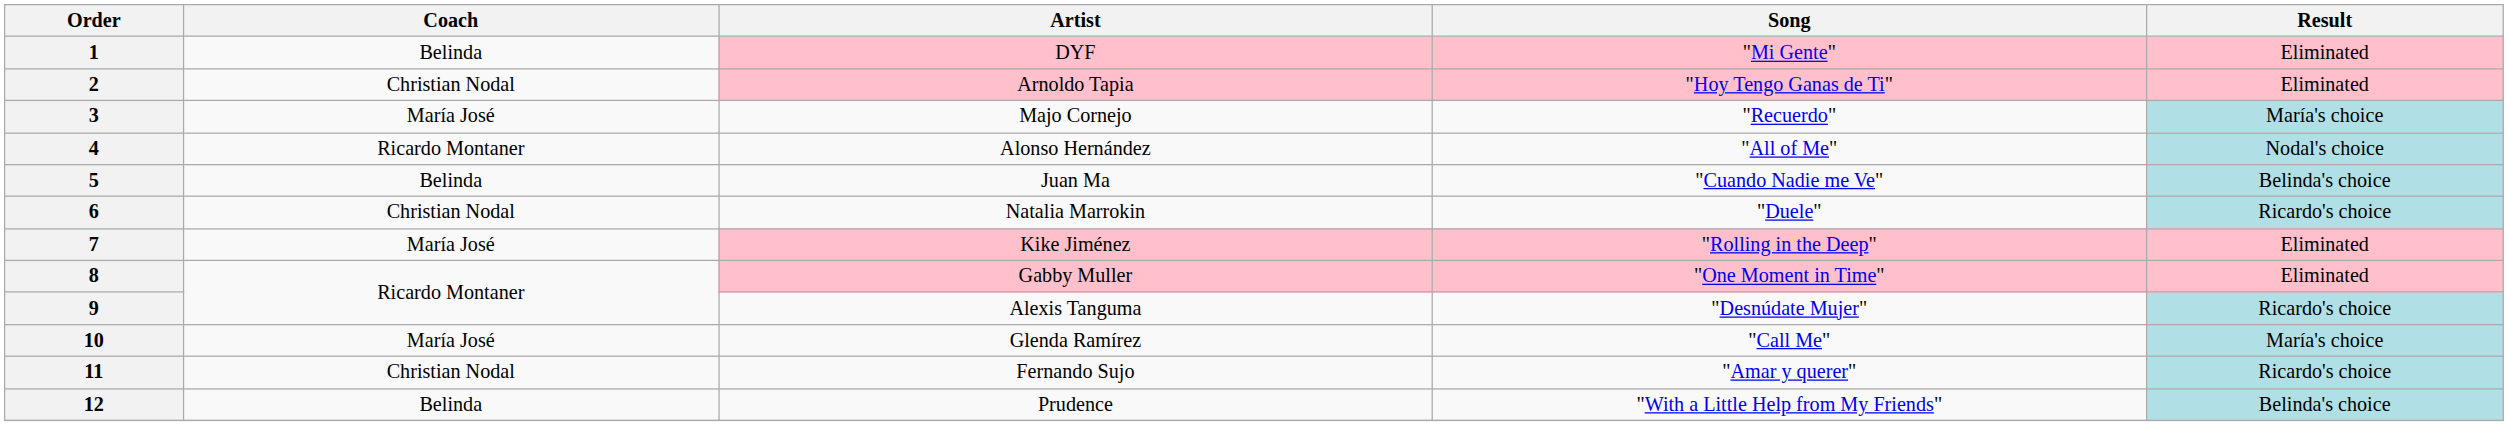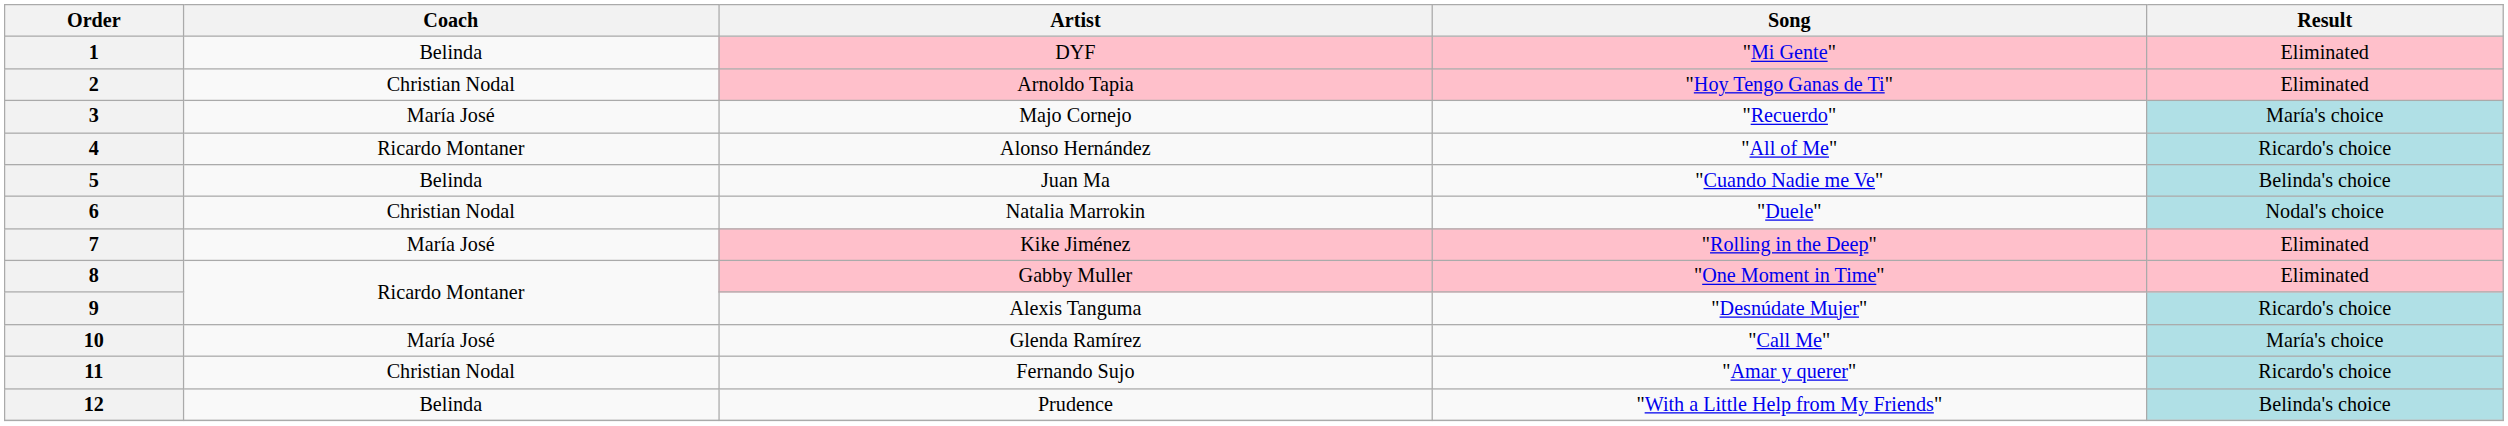 <table class="wikitable plainrowheaders" style="text-align:center; width:100%;">
 <tr>
 <th style="width:05%;">Order</th>
 <th style="width:15%;">Coach</th>
 <th style="width:20%;">Artist</th>
 <th style="width:20%;">Song</th>
 <th style="width:10%;">Result</th>
 </tr>
 <tr>
 <th>1</th>
 <td>Belinda</td>
 <td style="background:pink">DYF</td>
 <td style="background:pink">"<a href='#'>Mi Gente</a>"</td>
 <td style="background:pink">Eliminated</td>
 </tr>
 <tr>
 <th>2</th>
 <td>Christian Nodal</td>
 <td style="background:pink">Arnoldo Tapia</td>
 <td style="background:pink">"<a href='#'>Hoy Tengo Ganas de Ti</a>"</td>
 <td style="background:pink">Eliminated</td>
 </tr>
 <tr>
 <th>3</th>
 <td>María José</td>
 <td>Majo Cornejo</td>
 <td>"<a href='#'>Recuerdo</a>"</td>
 <td style="background:#b0e0e6">María's choice</td>
 </tr>
 <tr>
 <th>4</th>
 <td>Ricardo Montaner</td>
 <td>Alonso Hernández</td>
 <td>"<a href='#'>All of Me</a>"</td>
-<td style="background:#b0e0e6">Nodal's choice</td>
+<td style="background:#b0e0e6">Ricardo's choice</td>
 </tr>
 <tr>
 <th>5</th>
 <td>Belinda</td>
 <td>Juan Ma</td>
 <td>"<a href='#'>Cuando Nadie me Ve</a>"</td>
 <td style="background:#b0e0e6">Belinda's choice</td>
 </tr>
 <tr>
 <th>6</th>
 <td>Christian Nodal</td>
 <td>Natalia Marrokin</td>
 <td>"<a href='#'>Duele</a>"</td>
-<td style="background:#b0e0e6">Ricardo's choice</td>
+<td style="background:#b0e0e6">Nodal's choice</td>
 </tr>
 <tr>
 <th>7</th>
 <td>María José</td>
 <td style="background:pink">Kike Jiménez</td>
 <td style="background:pink">"<a href='#'>Rolling in the Deep</a>"</td>
 <td style="background:pink">Eliminated</td>
 </tr>
 <tr>
 <th>8</th>
 <td rowspan="2">Ricardo Montaner</td>
 <td style="background:pink">Gabby Muller</td>
 <td style="background:pink">"<a href='#'>One Moment in Time</a>"</td>
 <td style="background:pink">Eliminated</td>
 </tr>
 <tr>
 <th>9</th>
 <td>Alexis Tanguma</td>
 <td>"<a href='#'>Desnúdate Mujer</a>"</td>
 <td style="background:#b0e0e6">Ricardo's choice</td>
 </tr>
 <tr>
 <th>10</th>
 <td>María José</td>
 <td>Glenda Ramírez</td>
 <td>"<a href='#'>Call Me</a>"</td>
 <td style="background:#b0e0e6">María's choice</td>
 </tr>
 <tr>
 <th>11</th>
 <td>Christian Nodal</td>
 <td>Fernando Sujo</td>
 <td>"<a href='#'>Amar y querer</a>"</td>
 <td style="background:#b0e0e6">Ricardo's choice</td>
 </tr>
 <tr>
 <th>12</th>
 <td>Belinda</td>
 <td>Prudence</td>
 <td>"<a href='#'>With a Little Help from My Friends</a>"</td>
 <td style="background:#b0e0e6">Belinda's choice</td>
 </tr>
 <tr>
 </tr>
 </table>
